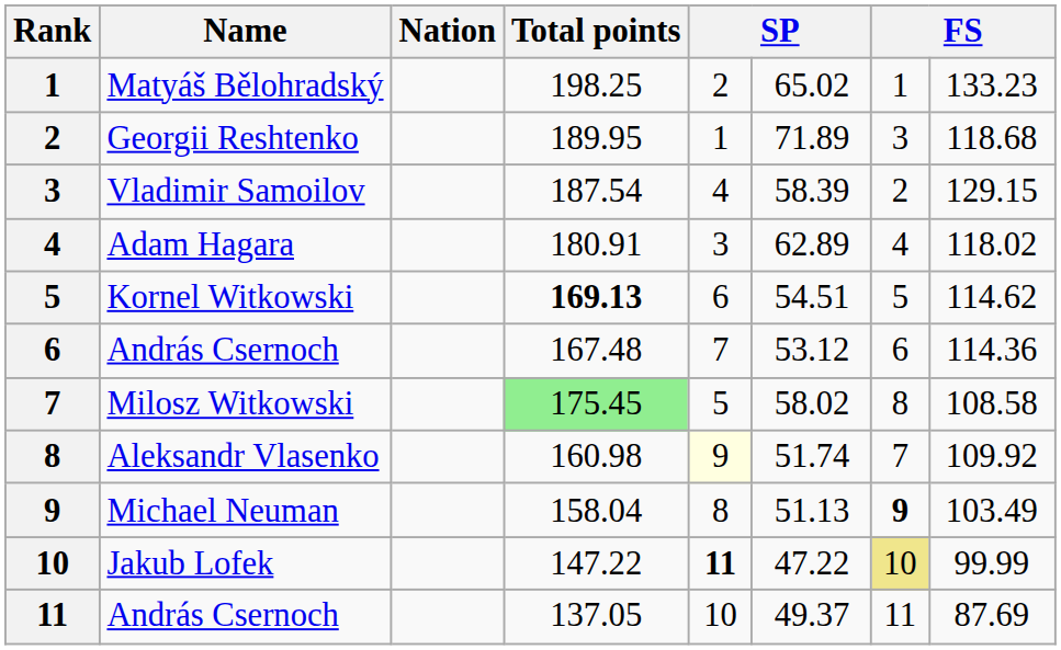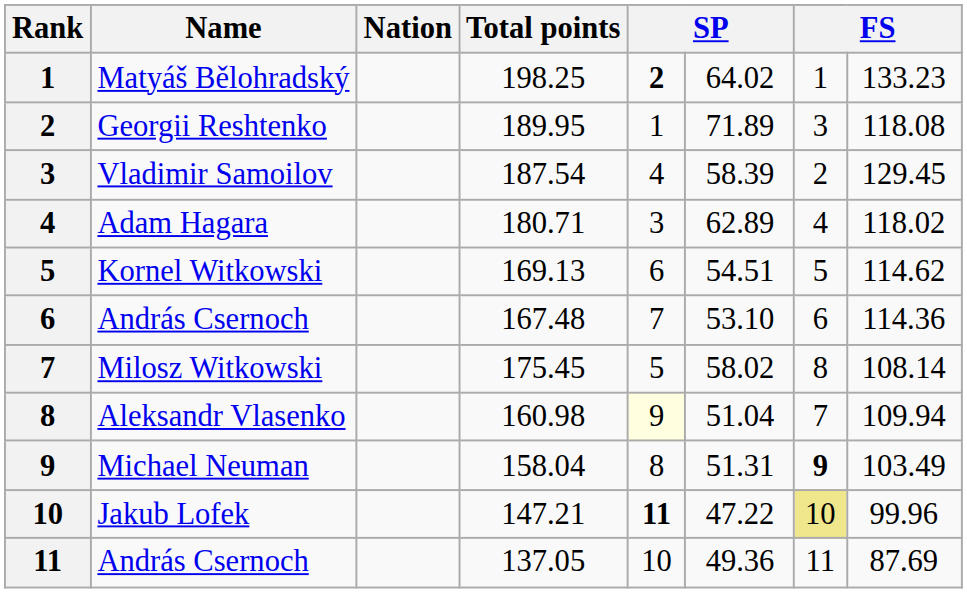 <table class="wikitable sortable">
 <tr>
 <th>Rank</th>
 <th>Name</th>
 <th>Nation</th>
 <th>Total points</th>
 <th colspan="2" width="80px"><a href='#'>SP</a></th>
 <th colspan="2" width="80px"><a href='#'>FS</a></th>
 </tr>
 <tr>
 <th>1</th>
 <td><a href='#'>Matyáš Bělohradský</a></td>
 <td></td>
 <td align="center">198.25</td>
-<td align="center">2</td>
-<td align="center">65.02</td>
+<td align="center"><strong>2</strong></td>
+<td align="center">64.02</td>
 <td align="center">1</td>
 <td align="center">133.23</td>
 </tr>
 <tr>
 <th>2</th>
 <td><a href='#'>Georgii Reshtenko</a></td>
 <td></td>
 <td align="center">189.95</td>
 <td align="center">1</td>
 <td align="center">71.89</td>
 <td align="center">3</td>
-<td align="center">118.68</td>
+<td align="center">118.08</td>
 </tr>
 <tr>
 <th>3</th>
 <td><a href='#'> Vladimir Samoilov</a></td>
 <td></td>
 <td align="center">187.54</td>
 <td align="center">4</td>
 <td align="center">58.39</td>
 <td align="center">2</td>
-<td align="center">129.15</td>
+<td align="center">129.45</td>
 </tr>
 <tr>
 <th>4</th>
 <td><a href='#'>Adam Hagara</a></td>
 <td></td>
-<td align="center">180.91</td>
+<td align="center">180.71</td>
 <td align="center">3</td>
 <td align="center">62.89</td>
 <td align="center">4</td>
 <td align="center">118.02</td>
 </tr>
 <tr>
 <th>5</th>
 <td><a href='#'>Kornel Witkowski</a></td>
 <td></td>
-<td align="center"><strong>169.13</strong></td>
+<td align="center">169.13</td>
 <td align="center">6</td>
 <td align="center">54.51</td>
 <td align="center">5</td>
 <td align="center">114.62</td>
 </tr>
 <tr>
 <th>6</th>
 <td><a href='#'>András Csernoch</a></td>
 <td></td>
 <td align="center">167.48</td>
 <td align="center">7</td>
-<td align="center">53.12</td>
+<td align="center">53.10</td>
 <td align="center">6</td>
 <td align="center">114.36</td>
 </tr>
 <tr>
 <th>7</th>
 <td><a href='#'>Milosz Witkowski</a></td>
 <td></td>
-<td align="center" style="background: lightgreen;">175.45</td>
+<td align="center">175.45</td>
 <td align="center">5</td>
 <td align="center">58.02</td>
 <td align="center">8</td>
-<td align="center">108.58</td>
+<td align="center">108.14</td>
 </tr>
 <tr>
 <th>8</th>
 <td><a href='#'>Aleksandr Vlasenko</a></td>
 <td></td>
 <td align="center">160.98</td>
 <td align="center" style="background: lightyellow;">9</td>
-<td align="center">51.74</td>
+<td align="center">51.04</td>
 <td align="center">7</td>
-<td align="center">109.92</td>
+<td align="center">109.94</td>
 </tr>
 <tr>
 <th>9</th>
 <td><a href='#'>Michael Neuman</a></td>
 <td></td>
 <td align="center">158.04</td>
 <td align="center">8</td>
-<td align="center">51.13</td>
+<td align="center">51.31</td>
 <td align="center"><strong>9</strong></td>
 <td align="center">103.49</td>
 </tr>
 <tr>
 <th>10</th>
 <td><a href='#'>Jakub Lofek</a></td>
 <td></td>
-<td align="center">147.22</td>
+<td align="center">147.21</td>
 <td align="center"><strong>11</strong></td>
 <td align="center">47.22</td>
 <td align="center" style="background: khaki;">10</td>
-<td align="center">99.99</td>
+<td align="center">99.96</td>
 </tr>
 <tr>
 <th>11</th>
 <td><a href='#'>András Csernoch</a></td>
 <td></td>
 <td align="center">137.05</td>
 <td align="center">10</td>
-<td align="center">49.37</td>
+<td align="center">49.36</td>
 <td align="center">11</td>
 <td align="center">87.69</td>
 </tr>
 </table>
